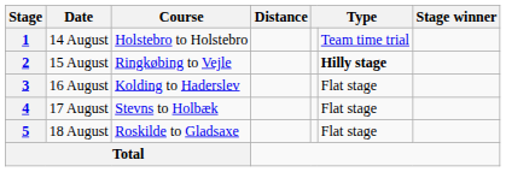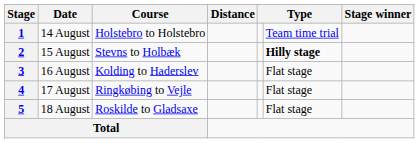 <table class="wikitable">
 <tr>
 <th scope="col">Stage</th>
 <th scope="col">Date</th>
 <th scope="col">Course</th>
 <th scope="col">Distance</th>
 <th colspan="2" scope="col">Type</th>
 <th scope="col">Stage winner</th>
 </tr>
 <tr>
 <th scope="row" style="text-align:center;"><a href='#'>1</a></th>
 <td style="text-align:center;">14 August</td>
 <td><a href='#'>Holstebro</a> to Holstebro</td>
 <td style="text-align:center;"></td>
 <td></td>
 <td><a href='#'>Team time trial</a></td>
 <td> </td>
 </tr>
 <tr>
 <th scope="row" style="text-align:center;"><a href='#'>2</a></th>
 <td style="text-align:center;">15 August</td>
-<td><a href='#'>Ringkøbing</a> to <a href='#'>Vejle</a></td>
+<td><a href='#'>Stevns</a> to <a href='#'>Holbæk</a></td>
 <td style="text-align:center;"></td>
 <td></td>
 <td><strong>Hilly stage</strong></td>
 <td></td>
 </tr>
 <tr>
 <th scope="row" style="text-align:center;"><a href='#'>3</a></th>
 <td style="text-align:center;">16 August</td>
 <td><a href='#'>Kolding</a> to <a href='#'>Haderslev</a></td>
 <td style="text-align:center;"></td>
 <td></td>
 <td>Flat stage</td>
 <td></td>
 </tr>
 <tr>
 <th scope="row" style="text-align:center;"><a href='#'>4</a></th>
 <td style="text-align:center;">17 August</td>
-<td><a href='#'>Stevns</a> to <a href='#'>Holbæk</a></td>
+<td><a href='#'>Ringkøbing</a> to <a href='#'>Vejle</a></td>
 <td style="text-align:center;"></td>
 <td></td>
 <td>Flat stage</td>
 <td></td>
 </tr>
 <tr>
 <th scope="row" style="text-align:center;"><a href='#'>5</a></th>
 <td style="text-align:center;">18 August</td>
 <td><a href='#'>Roskilde</a> to <a href='#'>Gladsaxe</a></td>
 <td style="text-align:center;"></td>
 <td></td>
 <td>Flat stage</td>
 <td></td>
 </tr>
 <tr>
 <th colspan="3">Total</th>
 <td colspan="4" style="text-align:center;"></td>
 </tr>
 </table>
